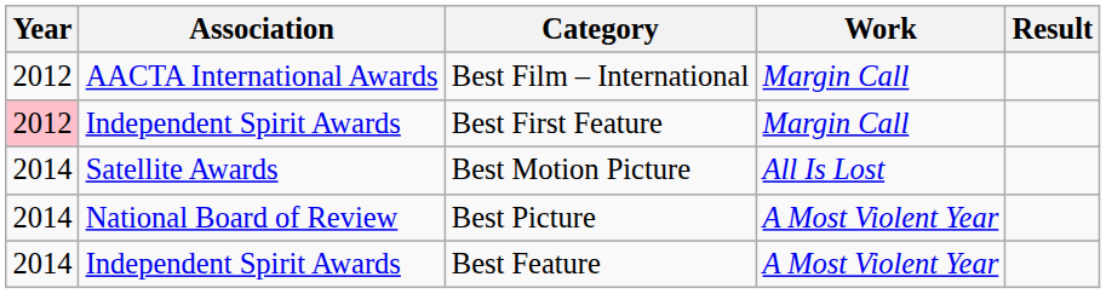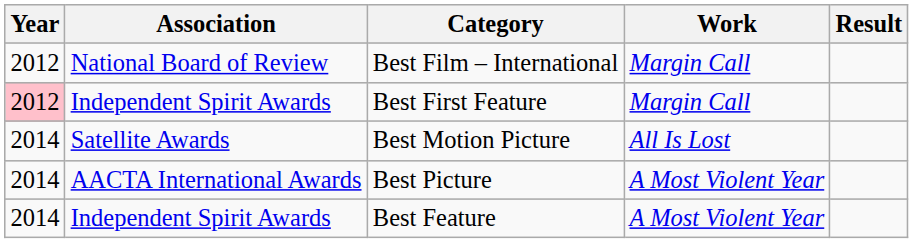 <table class="wikitable sortable">
 <tr>
 <th>Year</th>
 <th>Association</th>
 <th>Category</th>
 <th>Work</th>
 <th>Result</th>
 </tr>
 <tr>
 <td>2012</td>
-<td><a href='#'>AACTA International Awards</a></td>
+<td><a href='#'>National Board of Review</a></td>
 <td>Best Film – International</td>
 <td><em><a href='#'>Margin Call</a></em></td>
 <td></td>
 </tr>
 <tr>
 <td style="background: pink;">2012</td>
 <td><a href='#'>Independent Spirit Awards</a></td>
 <td>Best First Feature</td>
 <td><em><a href='#'>Margin Call</a></em></td>
 <td></td>
 </tr>
 <tr>
 <td>2014</td>
 <td><a href='#'>Satellite Awards</a></td>
 <td>Best Motion Picture</td>
 <td><em><a href='#'>All Is Lost</a></em></td>
 <td></td>
 </tr>
 <tr>
 <td>2014</td>
-<td><a href='#'>National Board of Review</a></td>
+<td><a href='#'>AACTA International Awards</a></td>
 <td>Best Picture</td>
 <td><em><a href='#'>A Most Violent Year</a></em></td>
 <td></td>
 </tr>
 <tr>
 <td>2014</td>
 <td><a href='#'>Independent Spirit Awards</a></td>
 <td>Best Feature</td>
 <td><em><a href='#'>A Most Violent Year</a></em></td>
 <td></td>
 </tr>
 </table>
